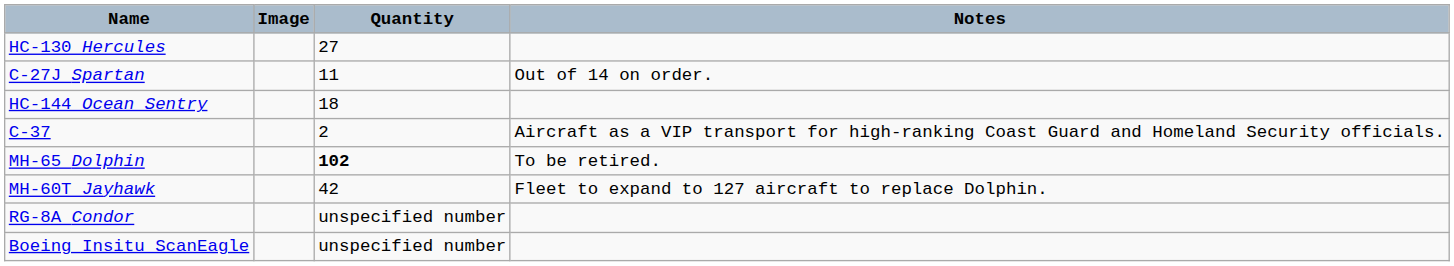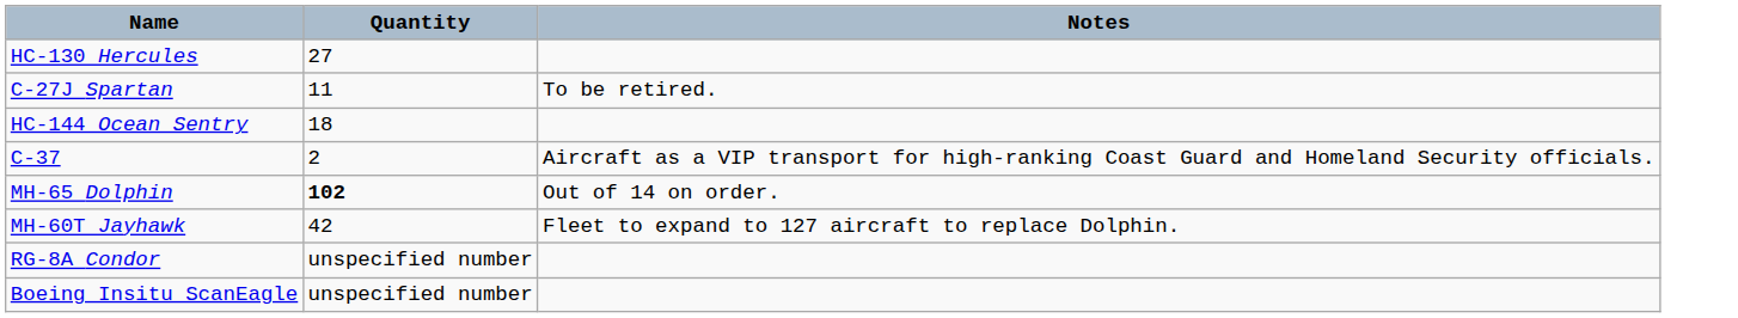 <table class="wikitable sticky-header">
 <tr>
 <th style="text-align: center; background: #aabccc;">Name</th>
-<th style="text-align: center; background: #aabccc;">Image</th>
 <th style="text-align: center; background: #aabccc;">Quantity</th>
 <th style="text-align: center; background: #aabccc;">Notes</th>
 </tr>
 <tr>
 <td><a href='#'>HC-130 <em>Hercules</em></a></td>
-<td></td>
 <td>27</td>
 <td></td>
 </tr>
 <tr>
 <td><a href='#'>C-27J <em>Spartan</em></a></td>
-<td></td>
 <td>11</td>
-<td> Out of 14 on order.</td>
+<td>To be retired.</td>
 </tr>
 <tr>
 <td><a href='#'>HC-144 <em>Ocean Sentry</em></a></td>
-<td></td>
 <td>18</td>
 <td></td>
 </tr>
 <tr>
 <td><a href='#'>C-37</a></td>
-<td></td>
 <td>2</td>
 <td>Aircraft as a VIP transport for high-ranking Coast Guard and Homeland Security officials.</td>
 </tr>
 <tr>
 <td><a href='#'>MH-65 <em>Dolphin</em></a></td>
-<td></td>
 <td><strong>102</strong></td>
-<td>To be retired.</td>
+<td> Out of 14 on order.</td>
 </tr>
 <tr>
 <td><a href='#'>MH-60T <em>Jayhawk</em></a></td>
-<td></td>
 <td>42</td>
 <td>Fleet to expand to 127 aircraft to replace Dolphin.</td>
 </tr>
 <tr>
 <td><a href='#'>RG-8A <em>Condor</em></a></td>
-<td></td>
 <td>unspecified number</td>
 <td></td>
 </tr>
 <tr>
 <td><a href='#'>Boeing Insitu ScanEagle</a></td>
-<td></td>
 <td>unspecified number</td>
 <td></td>
 </tr>
 </table>
